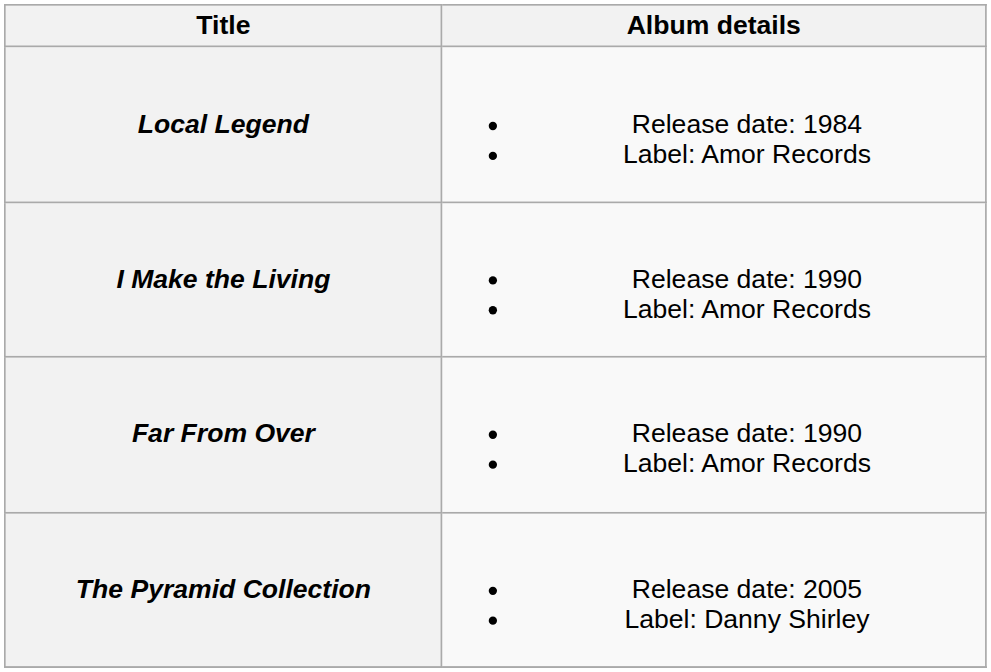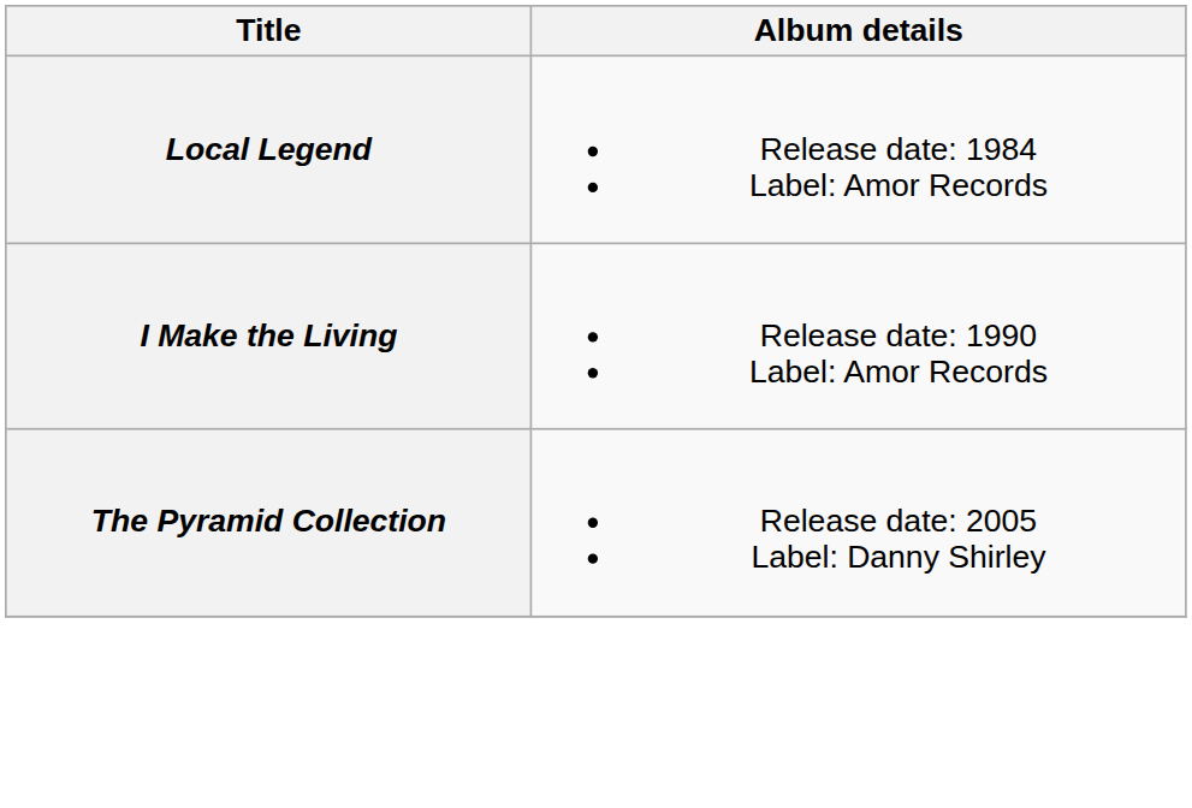 <table class="wikitable plainrowheaders" style="text-align:center;">
 <tr>
 <th style="width:16em;">Title</th>
 <th style="width:20em;">Album details</th>
 </tr>
 <tr>
 <th scope="row"><em>Local Legend</em></th>
 <td><br><ul><li>Release date: 1984</li><li>Label: Amor Records</li></ul></td>
 </tr>
 <tr>
 <th scope="row"><em>I Make the Living</em></th>
 <td><br><ul><li>Release date: 1990</li><li>Label: Amor Records</li></ul></td>
 </tr>
 <tr>
-<th scope="row"><em>Far From Over</em></th>
-<td><br><ul><li>Release date: 1990</li><li>Label: Amor Records</li></ul></td>
-</tr>
-<tr>
 <th scope="row"><em>The Pyramid Collection</em></th>
 <td><br><ul><li>Release date: 2005</li><li>Label: Danny Shirley</li></ul></td>
 </tr>
 <tr>
 </tr>
 </table>
